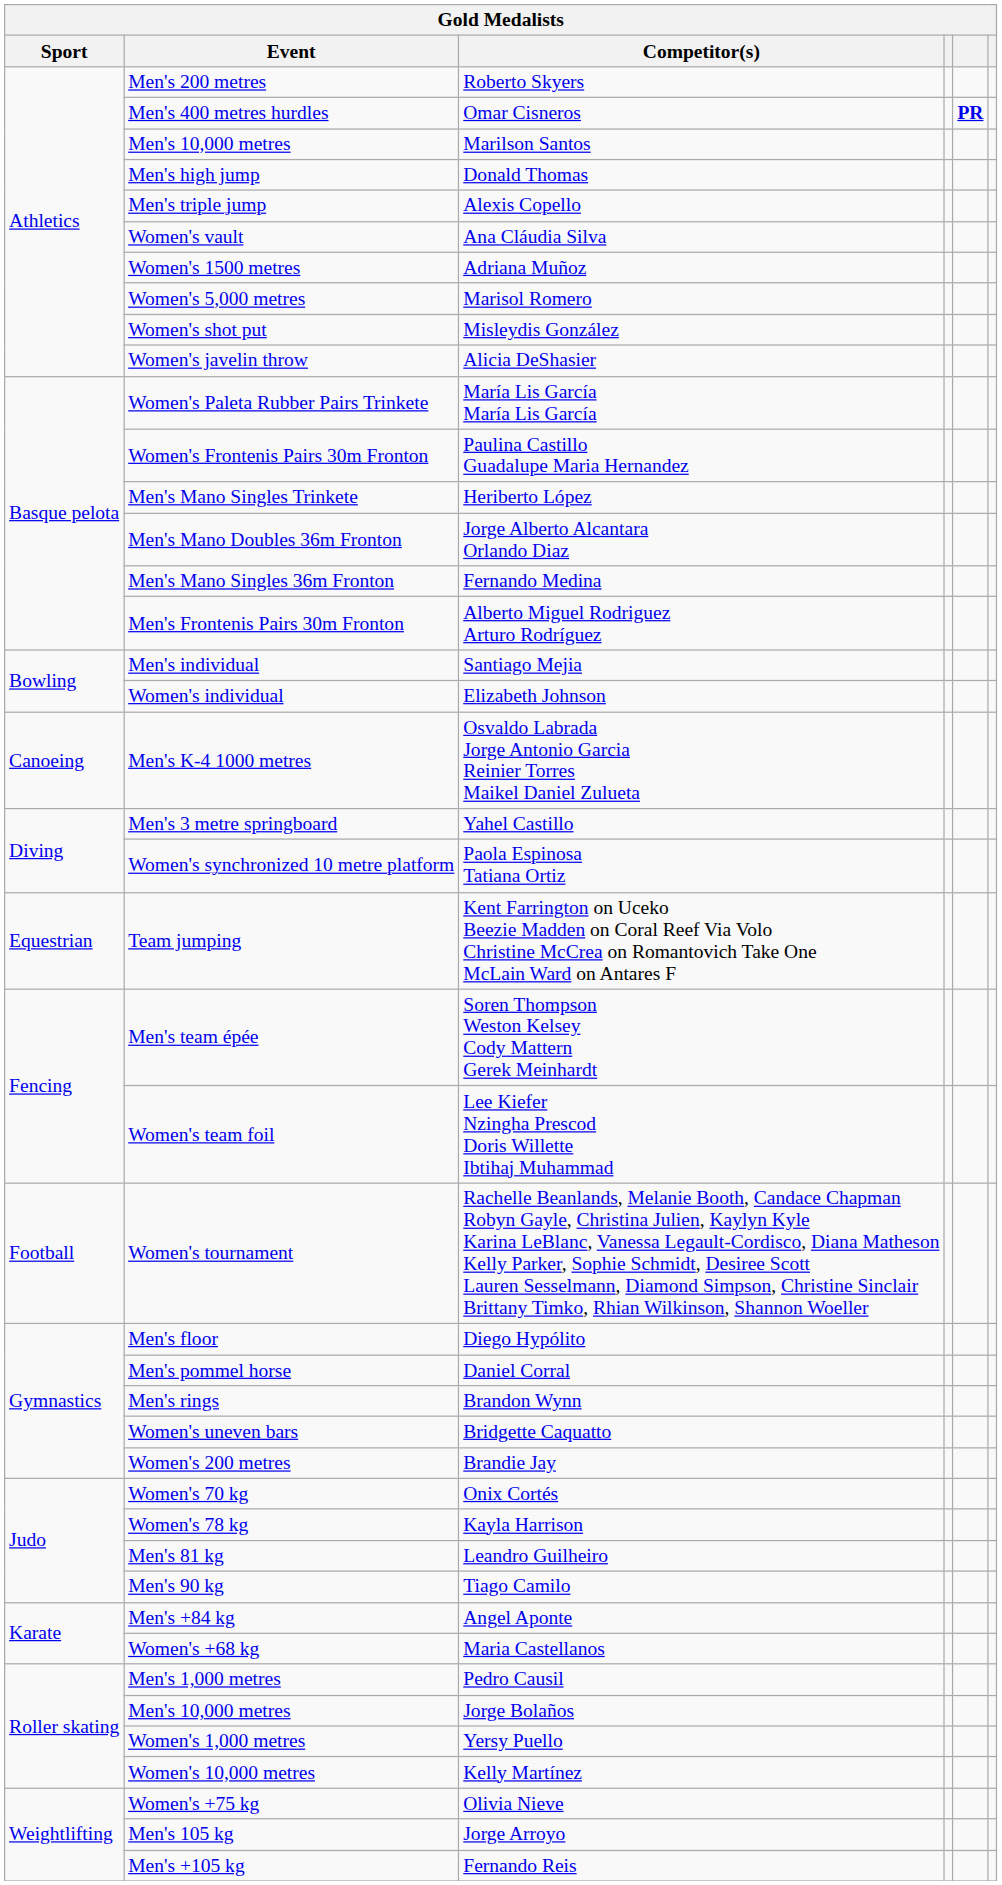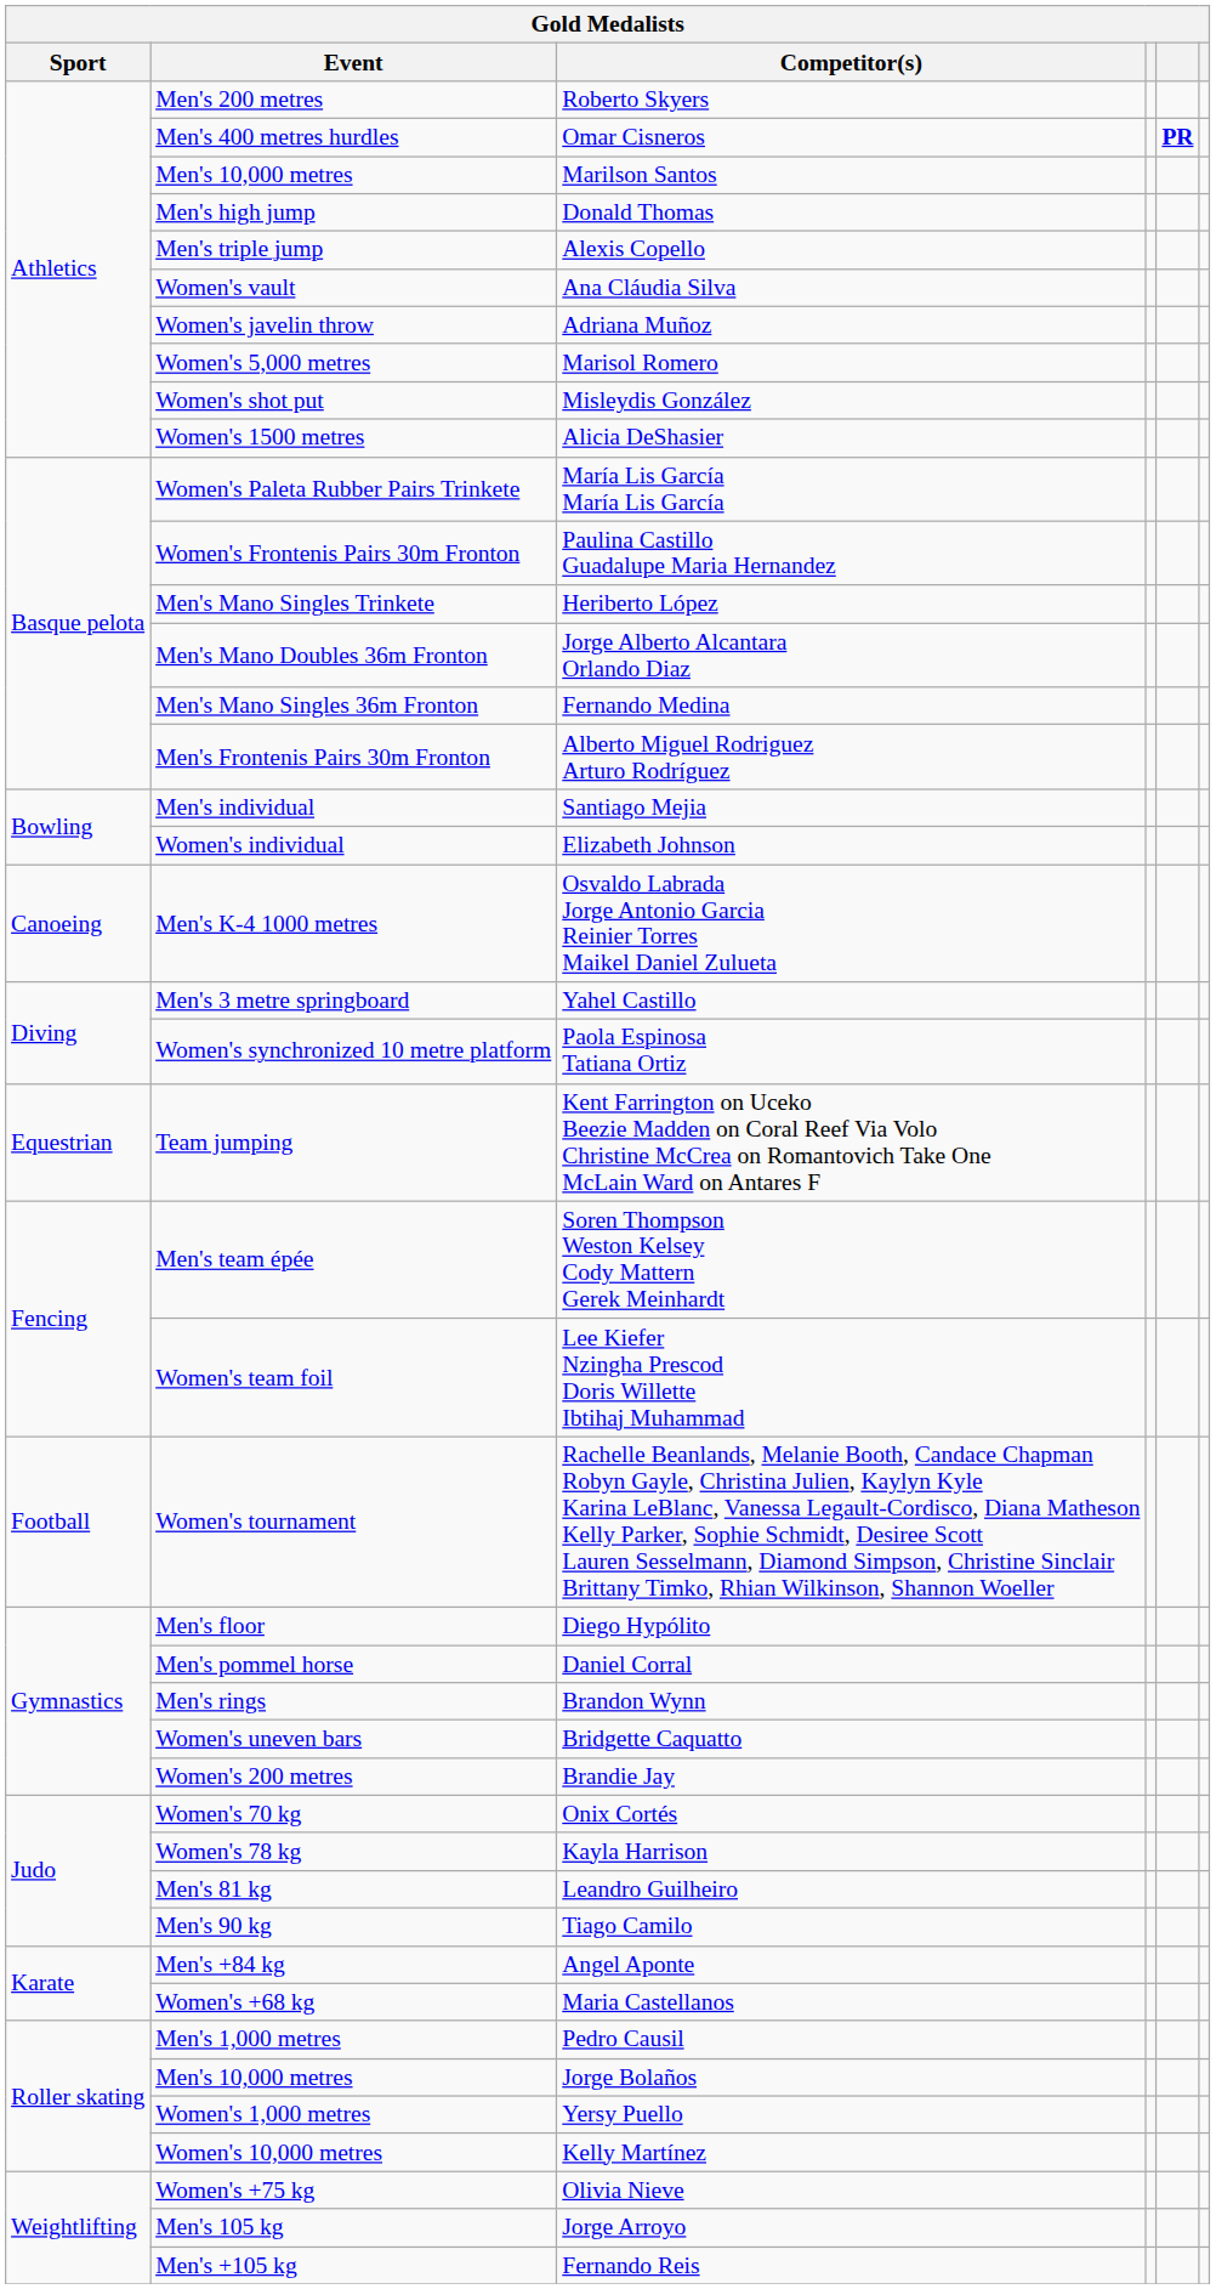 <table class="wikitable">
 <tr>
 <th colspan="14">Gold Medalists</th>
 </tr>
 <tr>
 <th>Sport</th>
 <th>Event</th>
 <th>Competitor(s)</th>
 <th></th>
 <th></th>
 <th></th>
 </tr>
 <tr>
 <td rowspan="10"><a href='#'>Athletics</a></td>
 <td><a href='#'>Men's 200 metres</a></td>
 <td><a href='#'>Roberto Skyers</a></td>
 <td></td>
 <td></td>
 <td></td>
 </tr>
 <tr>
 <td><a href='#'>Men's 400 metres hurdles</a></td>
 <td><a href='#'>Omar Cisneros</a></td>
 <td></td>
 <td><strong><a href='#'>PR</a></strong></td>
 <td></td>
 </tr>
 <tr>
 <td><a href='#'>Men's 10,000 metres</a></td>
 <td><a href='#'>Marilson Santos</a></td>
 <td></td>
 <td></td>
 <td></td>
 </tr>
 <tr>
 <td><a href='#'>Men's high jump</a></td>
 <td><a href='#'>Donald Thomas</a></td>
 <td></td>
 <td></td>
 <td></td>
 </tr>
 <tr>
 <td><a href='#'>Men's triple jump</a></td>
 <td><a href='#'>Alexis Copello</a></td>
 <td></td>
 <td></td>
 <td></td>
 </tr>
 <tr>
 <td><a href='#'>Women's vault</a></td>
 <td><a href='#'>Ana Cláudia Silva</a></td>
 <td></td>
 <td></td>
 <td></td>
 </tr>
 <tr>
-<td><a href='#'>Women's 1500 metres</a></td>
+<td><a href='#'>Women's javelin throw</a></td>
 <td><a href='#'>Adriana Muñoz</a></td>
 <td></td>
 <td></td>
 <td></td>
 </tr>
 <tr>
 <td><a href='#'>Women's 5,000 metres</a></td>
 <td><a href='#'>Marisol Romero</a></td>
 <td></td>
 <td></td>
 <td></td>
 </tr>
 <tr>
 <td><a href='#'>Women's shot put</a></td>
 <td><a href='#'>Misleydis González</a></td>
 <td></td>
 <td></td>
 <td></td>
 </tr>
 <tr>
-<td><a href='#'>Women's javelin throw</a></td>
+<td><a href='#'>Women's 1500 metres</a></td>
 <td><a href='#'>Alicia DeShasier</a></td>
 <td></td>
 <td></td>
 <td></td>
 </tr>
 <tr>
 <td rowspan="6"><a href='#'>Basque pelota</a></td>
 <td><a href='#'>Women's Paleta Rubber Pairs Trinkete</a></td>
 <td><a href='#'>María Lis García</a><br><a href='#'>María Lis García</a></td>
 <td></td>
 <td></td>
 <td></td>
 </tr>
 <tr>
 <td><a href='#'>Women's Frontenis Pairs 30m Fronton</a></td>
 <td><a href='#'>Paulina Castillo</a><br><a href='#'>Guadalupe Maria Hernandez</a></td>
 <td></td>
 <td></td>
 <td></td>
 </tr>
 <tr>
 <td><a href='#'>Men's Mano Singles Trinkete</a></td>
 <td><a href='#'>Heriberto López</a></td>
 <td></td>
 <td></td>
 <td></td>
 </tr>
 <tr>
 <td><a href='#'>Men's Mano Doubles 36m Fronton</a></td>
 <td><a href='#'>Jorge Alberto Alcantara</a><br><a href='#'>Orlando Diaz</a></td>
 <td></td>
 <td></td>
 <td></td>
 </tr>
 <tr>
 <td><a href='#'>Men's Mano Singles 36m Fronton</a></td>
 <td><a href='#'>Fernando Medina</a></td>
 <td></td>
 <td></td>
 <td></td>
 </tr>
 <tr>
 <td><a href='#'>Men's Frontenis Pairs 30m Fronton</a></td>
 <td><a href='#'>Alberto Miguel Rodriguez</a><br><a href='#'>Arturo Rodríguez</a></td>
 <td></td>
 <td></td>
 <td></td>
 </tr>
 <tr>
 <td rowspan="2"><a href='#'>Bowling</a></td>
 <td><a href='#'>Men's individual</a></td>
 <td><a href='#'>Santiago Mejia</a></td>
 <td></td>
 <td></td>
 <td></td>
 </tr>
 <tr>
 <td><a href='#'>Women's individual</a></td>
 <td><a href='#'>Elizabeth Johnson</a></td>
 <td></td>
 <td></td>
 <td></td>
 </tr>
 <tr>
 <td><a href='#'>Canoeing</a></td>
 <td><a href='#'>Men's K-4 1000 metres</a></td>
 <td><a href='#'>Osvaldo Labrada</a><br><a href='#'>Jorge Antonio Garcia</a><br><a href='#'>Reinier Torres</a><br><a href='#'>Maikel Daniel Zulueta</a></td>
 <td></td>
 <td></td>
 <td></td>
 </tr>
 <tr>
 <td rowspan="2"><a href='#'>Diving</a></td>
 <td><a href='#'>Men's 3 metre springboard</a></td>
 <td><a href='#'>Yahel Castillo</a></td>
 <td></td>
 <td></td>
 <td></td>
 </tr>
 <tr>
 <td><a href='#'>Women's synchronized 10 metre platform</a></td>
 <td><a href='#'>Paola Espinosa</a><br><a href='#'>Tatiana Ortiz</a></td>
 <td></td>
 <td></td>
 <td></td>
 </tr>
 <tr>
 <td><a href='#'>Equestrian</a></td>
 <td><a href='#'>Team jumping</a></td>
 <td><a href='#'>Kent Farrington</a> on Uceko<br><a href='#'>Beezie Madden</a> on Coral Reef Via Volo<br><a href='#'>Christine McCrea</a> on Romantovich Take One<br><a href='#'>McLain Ward</a> on Antares F</td>
 <td></td>
 <td></td>
 <td></td>
 </tr>
 <tr>
 <td rowspan="2"><a href='#'>Fencing</a></td>
 <td><a href='#'>Men's team épée</a></td>
 <td><a href='#'>Soren Thompson</a><br><a href='#'>Weston Kelsey</a><br><a href='#'>Cody Mattern</a><br><a href='#'>Gerek Meinhardt</a></td>
 <td></td>
 <td></td>
 <td></td>
 </tr>
 <tr>
 <td><a href='#'>Women's team foil</a></td>
 <td><a href='#'>Lee Kiefer</a><br><a href='#'>Nzingha Prescod</a><br><a href='#'>Doris Willette</a><br><a href='#'>Ibtihaj Muhammad</a></td>
 <td></td>
 <td></td>
 <td></td>
 </tr>
 <tr>
 <td><a href='#'>Football</a></td>
 <td><a href='#'>Women's tournament</a></td>
 <td><a href='#'>Rachelle Beanlands</a>, <a href='#'>Melanie Booth</a>, <a href='#'>Candace Chapman</a><br><a href='#'>Robyn Gayle</a>, <a href='#'>Christina Julien</a>, <a href='#'>Kaylyn Kyle</a><br><a href='#'>Karina LeBlanc</a>, <a href='#'>Vanessa Legault-Cordisco</a>, <a href='#'>Diana Matheson</a><br><a href='#'>Kelly Parker</a>, <a href='#'>Sophie Schmidt</a>, <a href='#'>Desiree Scott</a><br><a href='#'>Lauren Sesselmann</a>, <a href='#'>Diamond Simpson</a>, <a href='#'>Christine Sinclair</a><br><a href='#'>Brittany Timko</a>, <a href='#'>Rhian Wilkinson</a>, <a href='#'>Shannon Woeller</a></td>
 <td></td>
 <td></td>
 <td></td>
 </tr>
 <tr>
 <td rowspan="5"><a href='#'>Gymnastics</a></td>
 <td><a href='#'>Men's floor</a></td>
 <td><a href='#'>Diego Hypólito</a></td>
 <td></td>
 <td></td>
 <td></td>
 </tr>
 <tr>
 <td><a href='#'>Men's pommel horse</a></td>
 <td><a href='#'>Daniel Corral</a></td>
 <td></td>
 <td></td>
 <td></td>
 </tr>
 <tr>
 <td><a href='#'>Men's rings</a></td>
 <td><a href='#'>Brandon Wynn</a></td>
 <td></td>
 <td></td>
 <td></td>
 </tr>
 <tr>
 <td><a href='#'>Women's uneven bars</a></td>
 <td><a href='#'>Bridgette Caquatto</a></td>
 <td></td>
 <td></td>
 <td></td>
 </tr>
 <tr>
 <td><a href='#'>Women's 200 metres</a></td>
 <td><a href='#'>Brandie Jay</a></td>
 <td></td>
 <td></td>
 <td></td>
 </tr>
 <tr>
 <td rowspan="4"><a href='#'>Judo</a></td>
 <td><a href='#'>Women's 70 kg</a></td>
 <td><a href='#'>Onix Cortés</a></td>
 <td></td>
 <td></td>
 <td></td>
 </tr>
 <tr>
 <td><a href='#'>Women's 78 kg</a></td>
 <td><a href='#'>Kayla Harrison</a></td>
 <td></td>
 <td></td>
 <td></td>
 </tr>
 <tr>
 <td><a href='#'>Men's 81 kg</a></td>
 <td><a href='#'>Leandro Guilheiro</a></td>
 <td></td>
 <td></td>
 <td></td>
 </tr>
 <tr>
 <td><a href='#'>Men's 90 kg</a></td>
 <td><a href='#'>Tiago Camilo</a></td>
 <td></td>
 <td></td>
 <td></td>
 </tr>
 <tr>
 <td rowspan="2"><a href='#'>Karate</a></td>
 <td><a href='#'>Men's +84 kg</a></td>
 <td><a href='#'>Angel Aponte</a></td>
 <td></td>
 <td></td>
 <td></td>
 </tr>
 <tr>
 <td><a href='#'>Women's +68 kg</a></td>
 <td><a href='#'>Maria Castellanos</a></td>
 <td></td>
 <td></td>
 <td></td>
 </tr>
 <tr>
 <td rowspan="4"><a href='#'>Roller skating</a></td>
 <td><a href='#'>Men's 1,000 metres</a></td>
 <td><a href='#'>Pedro Causil</a></td>
 <td></td>
 <td></td>
 <td></td>
 </tr>
 <tr>
 <td><a href='#'>Men's 10,000 metres</a></td>
 <td><a href='#'>Jorge Bolaños</a></td>
 <td></td>
 <td></td>
 <td></td>
 </tr>
 <tr>
 <td><a href='#'>Women's 1,000 metres</a></td>
 <td><a href='#'>Yersy Puello</a></td>
 <td></td>
 <td></td>
 <td></td>
 </tr>
 <tr>
 <td><a href='#'>Women's 10,000 metres</a></td>
 <td><a href='#'>Kelly Martínez</a></td>
 <td></td>
 <td></td>
 <td></td>
 </tr>
 <tr>
 <td rowspan="3"><a href='#'>Weightlifting</a></td>
 <td><a href='#'>Women's +75 kg</a></td>
 <td><a href='#'>Olivia Nieve</a></td>
 <td></td>
 <td></td>
 <td></td>
 </tr>
 <tr>
 <td><a href='#'>Men's 105 kg</a></td>
 <td><a href='#'>Jorge Arroyo</a></td>
 <td></td>
 <td></td>
 <td></td>
 </tr>
 <tr>
 <td><a href='#'>Men's +105 kg</a></td>
 <td><a href='#'>Fernando Reis</a></td>
 <td></td>
 <td></td>
 <td></td>
 </tr>
 </table>
